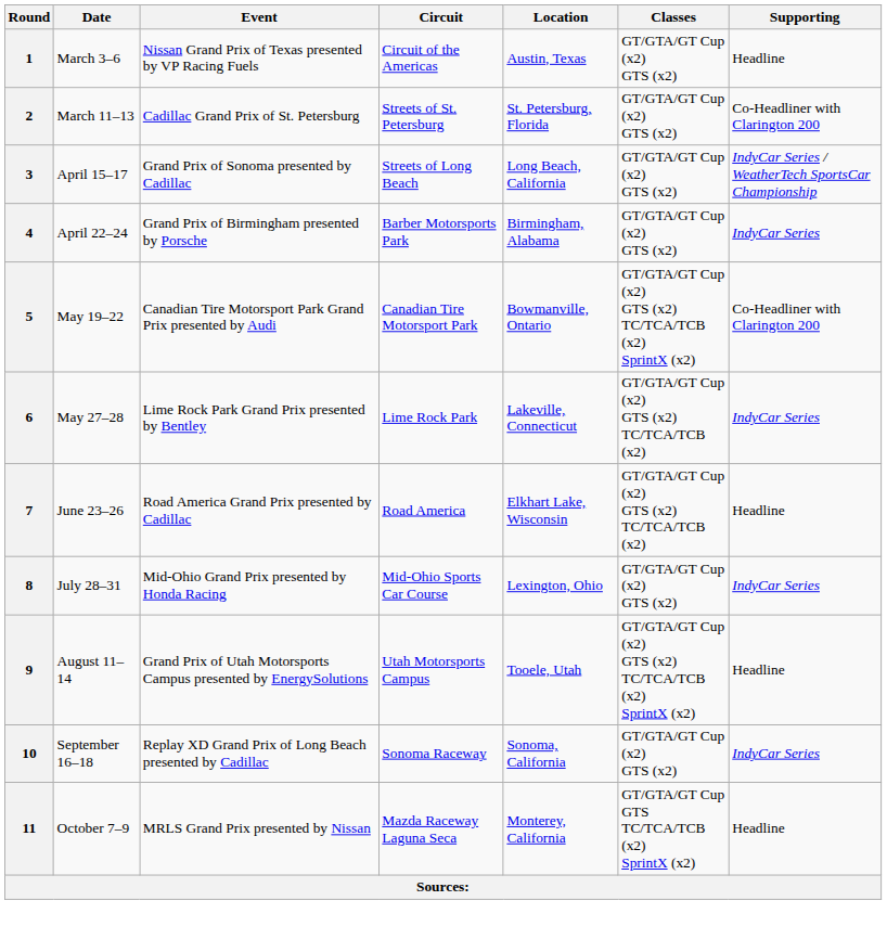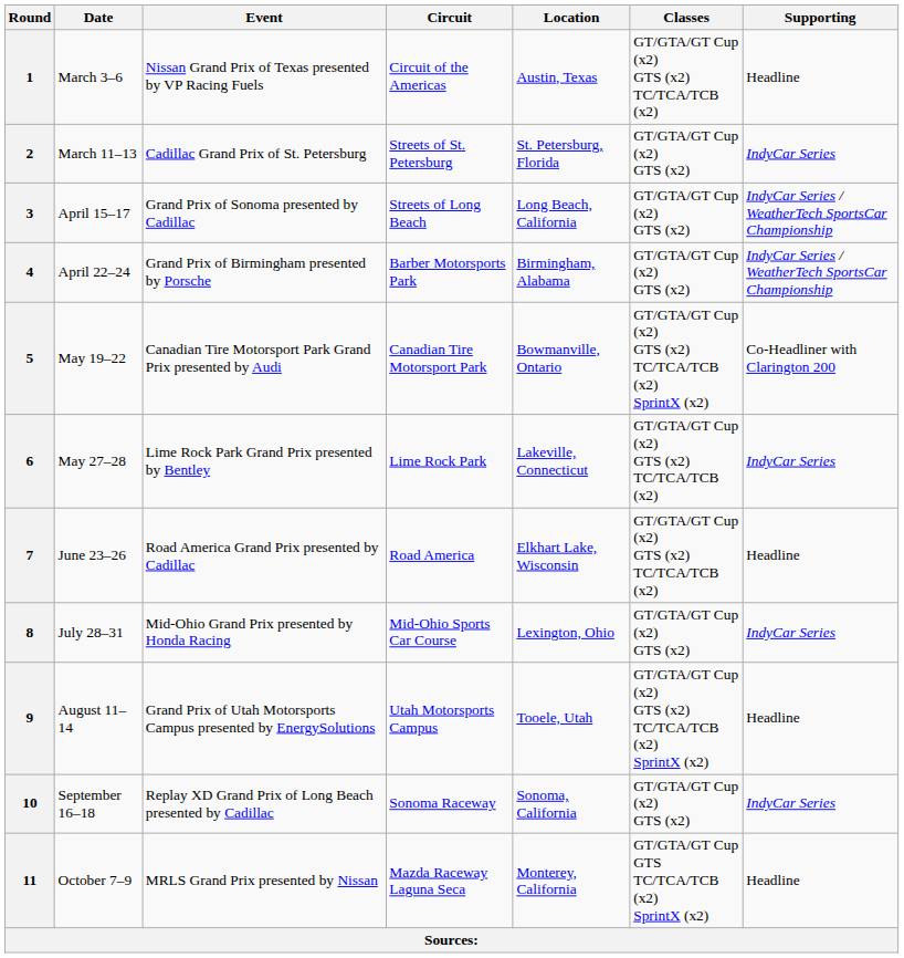 <table class="wikitable" style="font-size:90%;">
 <tr>
 <th>Round</th>
 <th>Date</th>
 <th>Event</th>
 <th>Circuit</th>
 <th>Location</th>
 <th>Classes</th>
 <th>Supporting</th>
 </tr>
 <tr>
 <th>1</th>
 <td>March 3–6</td>
 <td><a href='#'>Nissan</a> Grand Prix of Texas presented by VP Racing Fuels</td>
 <td><a href='#'>Circuit of the Americas</a></td>
 <td><a href='#'>Austin, Texas</a></td>
-<td>GT/GTA/GT Cup (x2)<br>GTS (x2)</td>
+<td>GT/GTA/GT Cup (x2)<br>GTS (x2)<br>TC/TCA/TCB (x2)</td>
 <td>Headline</td>
 </tr>
 <tr>
 <th>2</th>
 <td>March 11–13</td>
 <td><a href='#'>Cadillac</a> Grand Prix of St. Petersburg</td>
 <td><a href='#'>Streets of St. Petersburg</a></td>
 <td><a href='#'>St. Petersburg, Florida</a></td>
 <td>GT/GTA/GT Cup (x2)<br>GTS (x2)</td>
-<td>Co-Headliner with <a href='#'>Clarington 200</a></td>
+<td><em><a href='#'>IndyCar Series</a></em></td>
 </tr>
 <tr>
 <th>3</th>
 <td>April 15–17</td>
 <td>Grand Prix of Sonoma presented by <a href='#'>Cadillac</a></td>
 <td><a href='#'>Streets of Long Beach</a></td>
 <td><a href='#'>Long Beach, California</a></td>
 <td>GT/GTA/GT Cup (x2)<br>GTS (x2)</td>
 <td><em><a href='#'>IndyCar Series</a> /<br><a href='#'>WeatherTech SportsCar Championship</a></em></td>
 </tr>
 <tr>
 <th>4</th>
 <td>April 22–24</td>
 <td>Grand Prix of Birmingham presented by <a href='#'>Porsche</a></td>
 <td><a href='#'>Barber Motorsports Park</a></td>
 <td><a href='#'>Birmingham, Alabama</a></td>
 <td>GT/GTA/GT Cup (x2)<br>GTS (x2)</td>
-<td><em><a href='#'>IndyCar Series</a></em></td>
+<td><em><a href='#'>IndyCar Series</a> /<br><a href='#'>WeatherTech SportsCar Championship</a></em></td>
 </tr>
 <tr>
 <th>5</th>
 <td>May 19–22</td>
 <td>Canadian Tire Motorsport Park Grand Prix presented by <a href='#'>Audi</a></td>
 <td><a href='#'>Canadian Tire Motorsport Park</a></td>
 <td><a href='#'>Bowmanville, Ontario</a></td>
 <td>GT/GTA/GT Cup (x2)<br>GTS (x2)<br>TC/TCA/TCB (x2)<br><a href='#'>SprintX</a> (x2)</td>
 <td>Co-Headliner with <a href='#'>Clarington 200</a></td>
 </tr>
 <tr>
 <th>6</th>
 <td>May 27–28</td>
 <td>Lime Rock Park Grand Prix presented by <a href='#'>Bentley</a></td>
 <td><a href='#'>Lime Rock Park</a></td>
 <td><a href='#'>Lakeville, Connecticut</a></td>
 <td>GT/GTA/GT Cup (x2)<br>GTS (x2)<br>TC/TCA/TCB (x2)</td>
 <td><em><a href='#'>IndyCar Series</a></em></td>
 </tr>
 <tr>
 <th>7</th>
 <td>June 23–26</td>
 <td>Road America Grand Prix presented by <a href='#'>Cadillac</a></td>
 <td><a href='#'>Road America</a></td>
 <td><a href='#'>Elkhart Lake, Wisconsin</a></td>
 <td>GT/GTA/GT Cup (x2)<br>GTS (x2)<br>TC/TCA/TCB (x2)</td>
 <td>Headline</td>
 </tr>
 <tr>
 <th>8</th>
 <td>July 28–31</td>
 <td>Mid-Ohio Grand Prix presented by <a href='#'>Honda Racing</a></td>
 <td><a href='#'>Mid-Ohio Sports Car Course</a></td>
 <td><a href='#'>Lexington, Ohio</a></td>
 <td>GT/GTA/GT Cup (x2)<br>GTS (x2)</td>
 <td><em><a href='#'>IndyCar Series</a></em></td>
 </tr>
 <tr>
 <th>9</th>
 <td>August 11–14</td>
 <td>Grand Prix of Utah Motorsports Campus presented by <a href='#'>EnergySolutions</a></td>
 <td><a href='#'>Utah Motorsports Campus</a></td>
 <td><a href='#'>Tooele, Utah</a></td>
 <td>GT/GTA/GT Cup (x2)<br>GTS (x2)<br>TC/TCA/TCB (x2)<br><a href='#'>SprintX</a> (x2)</td>
 <td>Headline</td>
 </tr>
 <tr>
 <th>10</th>
 <td>September 16–18</td>
 <td>Replay XD Grand Prix of Long Beach presented by <a href='#'>Cadillac</a></td>
 <td><a href='#'>Sonoma Raceway</a></td>
 <td><a href='#'>Sonoma, California</a></td>
 <td>GT/GTA/GT Cup (x2)<br>GTS (x2)</td>
 <td><em><a href='#'>IndyCar Series</a></em></td>
 </tr>
 <tr>
 <th>11</th>
 <td>October 7–9</td>
 <td>MRLS Grand Prix presented by <a href='#'>Nissan</a></td>
 <td><a href='#'>Mazda Raceway Laguna Seca</a></td>
 <td><a href='#'>Monterey, California</a></td>
 <td>GT/GTA/GT Cup<br>GTS<br>TC/TCA/TCB (x2)<br><a href='#'>SprintX</a> (x2)</td>
 <td>Headline</td>
 </tr>
 <tr>
 <th colspan=7>Sources:</th>
 </tr>
 </table>
